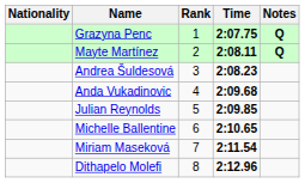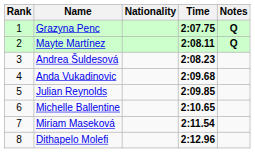 <table class="wikitable sortable" style="text-align:center">
 <tr>
+<th>Rank</th>
+<th>Name</th>
 <th>Nationality</th>
-<th>Name</th>
-<th>Rank</th>
 <th>Time</th>
 <th>Notes</th>
 </tr>
 <tr bgcolor=ccffcc>
+<td>1</td>
+<td align=left><a href='#'>Grazyna Penc</a></td>
 <td align=left></td>
-<td align=left><a href='#'>Grazyna Penc</a></td>
-<td>1</td>
 <td><strong>2:07.75</strong></td>
 <td><strong>Q</strong></td>
 </tr>
 <tr bgcolor=ccffcc>
+<td>2</td>
+<td align=left><a href='#'>Mayte Martínez</a></td>
 <td align=left></td>
-<td align=left><a href='#'>Mayte Martínez</a></td>
-<td>2</td>
 <td><strong>2:08.11</strong></td>
 <td><strong>Q</strong></td>
 </tr>
 <tr>
+<td>3</td>
+<td align=left><a href='#'>Andrea Šuldesová</a></td>
 <td align=left></td>
-<td align=left><a href='#'>Andrea Šuldesová</a></td>
-<td>3</td>
 <td><strong>2:08.23</strong></td>
 <td></td>
 </tr>
 <tr>
+<td>4</td>
+<td align=left><a href='#'>Anda Vukadinovic</a></td>
 <td align=left></td>
-<td align=left><a href='#'>Anda Vukadinovic</a></td>
-<td>4</td>
 <td><strong>2:09.68</strong></td>
 <td></td>
 </tr>
 <tr>
+<td>5</td>
+<td align=left><a href='#'>Julian Reynolds</a></td>
 <td align=left></td>
-<td align=left><a href='#'>Julian Reynolds</a></td>
-<td>5</td>
 <td><strong>2:09.85</strong></td>
 <td></td>
 </tr>
 <tr>
+<td>6</td>
+<td align=left><a href='#'>Michelle Ballentine</a></td>
 <td align=left></td>
-<td align=left><a href='#'>Michelle Ballentine</a></td>
-<td>6</td>
 <td><strong>2:10.65</strong></td>
 <td></td>
 </tr>
 <tr>
+<td>7</td>
+<td align=left><a href='#'>Miriam Maseková</a></td>
 <td align=left></td>
-<td align=left><a href='#'>Miriam Maseková</a></td>
-<td>7</td>
 <td><strong>2:11.54</strong></td>
 <td></td>
 </tr>
 <tr>
+<td>8</td>
+<td align=left><a href='#'>Dithapelo Molefi</a></td>
 <td align=left></td>
-<td align=left><a href='#'>Dithapelo Molefi</a></td>
-<td>8</td>
 <td><strong>2:12.96</strong></td>
 <td></td>
 </tr>
 </table>
